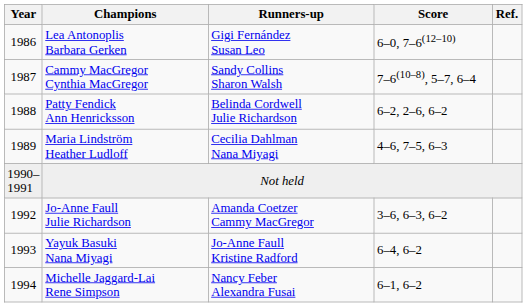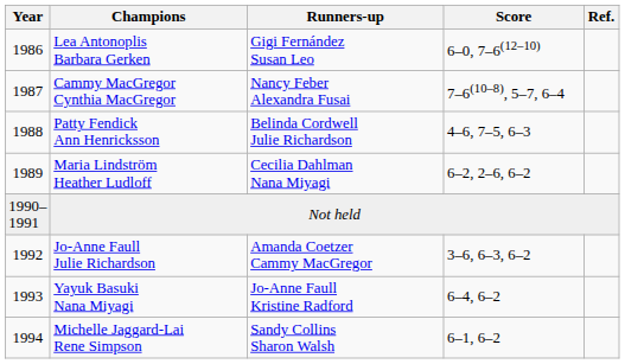 <table class="wikitable">
 <tr>
 <th style="width:40px">Year</th>
 <th style="width:200px">Champions</th>
 <th style="width:200px">Runners-up</th>
 <th style="width:140px" class="unsortable">Score</th>
 <th style="width:30px">Ref.</th>
 </tr>
 <tr>
 <td align="center">1986</td>
 <td> <a href='#'>Lea Antonoplis</a> <br>  <a href='#'>Barbara Gerken</a></td>
 <td> <a href='#'>Gigi Fernández</a> <br>  <a href='#'>Susan Leo</a></td>
 <td>6–0, 7–6<sup>(12–10)</sup></td>
 <td></td>
 </tr>
 <tr>
 <td align="center">1987</td>
 <td> <a href='#'>Cammy MacGregor</a> <br>  <a href='#'>Cynthia MacGregor</a></td>
-<td> <a href='#'>Sandy Collins</a> <br>  <a href='#'>Sharon Walsh</a></td>
+<td> <a href='#'>Nancy Feber</a> <br>  <a href='#'>Alexandra Fusai</a></td>
 <td>7–6<sup>(10–8)</sup>, 5–7, 6–4</td>
 <td></td>
 </tr>
 <tr>
 <td align="center">1988</td>
 <td> <a href='#'>Patty Fendick</a> <br>  <a href='#'>Ann Henricksson</a></td>
 <td> <a href='#'>Belinda Cordwell</a> <br>  <a href='#'>Julie Richardson</a></td>
-<td>6–2, 2–6, 6–2</td>
+<td>4–6, 7–5, 6–3</td>
 <td></td>
 </tr>
 <tr>
 <td align="center">1989</td>
 <td> <a href='#'>Maria Lindström</a> <br>  <a href='#'>Heather Ludloff</a></td>
 <td> <a href='#'>Cecilia Dahlman</a> <br>  <a href='#'>Nana Miyagi</a></td>
-<td>4–6, 7–5, 6–3</td>
+<td>6–2, 2–6, 6–2</td>
 <td></td>
 </tr>
 <tr>
 <td style="background:#efefef">1990–1991</td>
 <td colspan="4" align="center" style="background:#efefef"><em>Not held</em></td>
 </tr>
 <tr>
 <td align="center">1992</td>
 <td> <a href='#'>Jo-Anne Faull</a> <br>  <a href='#'>Julie Richardson</a></td>
 <td> <a href='#'>Amanda Coetzer</a> <br>  <a href='#'>Cammy MacGregor</a></td>
 <td>3–6, 6–3, 6–2</td>
 <td></td>
 </tr>
 <tr>
 <td align="center">1993</td>
 <td> <a href='#'>Yayuk Basuki</a> <br>  <a href='#'>Nana Miyagi</a></td>
 <td> <a href='#'>Jo-Anne Faull</a> <br>  <a href='#'>Kristine Radford</a></td>
 <td>6–4, 6–2</td>
 <td></td>
 </tr>
 <tr>
 <td align="center">1994</td>
 <td> <a href='#'>Michelle Jaggard-Lai</a> <br>  <a href='#'>Rene Simpson</a></td>
-<td> <a href='#'>Nancy Feber</a> <br>  <a href='#'>Alexandra Fusai</a></td>
+<td> <a href='#'>Sandy Collins</a> <br>  <a href='#'>Sharon Walsh</a></td>
 <td>6–1, 6–2</td>
 <td></td>
 </tr>
 </table>
